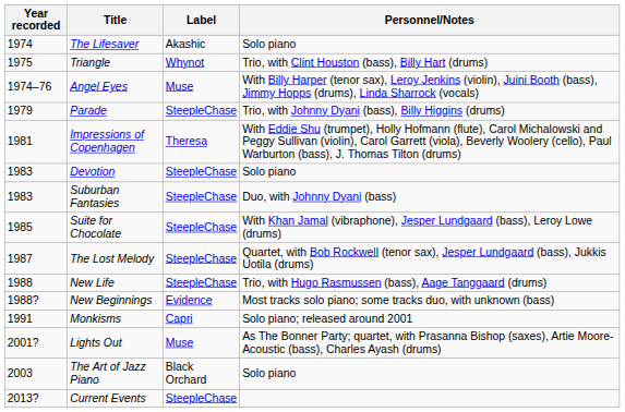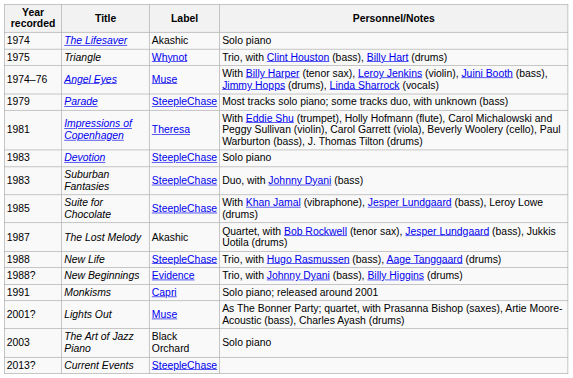 <table class="wikitable sortable">
 <tr>
 <th>Year recorded</th>
 <th>Title</th>
 <th>Label</th>
 <th>Personnel/Notes</th>
 </tr>
 <tr>
 <td>1974</td>
 <td><em><a href='#'>The Lifesaver</a></em></td>
 <td>Akashic</td>
 <td>Solo piano</td>
 </tr>
 <tr>
 <td>1975</td>
 <td><em>Triangle</em></td>
 <td><a href='#'>Whynot</a></td>
 <td>Trio, with <a href='#'>Clint Houston</a> (bass), <a href='#'>Billy Hart</a> (drums)</td>
 </tr>
 <tr>
 <td>1974–76</td>
 <td><em><a href='#'>Angel Eyes</a></em></td>
 <td><a href='#'>Muse</a></td>
 <td>With <a href='#'>Billy Harper</a> (tenor sax), <a href='#'>Leroy Jenkins</a> (violin), <a href='#'>Juini Booth</a> (bass), <a href='#'>Jimmy Hopps</a> (drums), <a href='#'>Linda Sharrock</a> (vocals)</td>
 </tr>
 <tr>
 <td>1979</td>
 <td><em><a href='#'>Parade</a></em></td>
 <td><a href='#'>SteepleChase</a></td>
-<td>Trio, with <a href='#'>Johnny Dyani</a> (bass), <a href='#'>Billy Higgins</a> (drums)</td>
+<td>Most tracks solo piano; some tracks duo, with unknown (bass)</td>
 </tr>
 <tr>
 <td>1981</td>
 <td><em><a href='#'>Impressions of Copenhagen</a></em></td>
 <td><a href='#'>Theresa</a></td>
 <td>With <a href='#'>Eddie Shu</a> (trumpet), Holly Hofmann (flute), Carol Michalowski and Peggy Sullivan (violin), Carol Garrett (viola), Beverly Woolery (cello), Paul Warburton (bass), J. Thomas Tilton (drums)</td>
 </tr>
 <tr>
 <td>1983</td>
 <td><em><a href='#'>Devotion</a></em></td>
 <td><a href='#'>SteepleChase</a></td>
 <td>Solo piano</td>
 </tr>
 <tr>
 <td>1983</td>
 <td><em>Suburban Fantasies</em></td>
 <td><a href='#'>SteepleChase</a></td>
 <td>Duo, with <a href='#'>Johnny Dyani</a> (bass)</td>
 </tr>
 <tr>
 <td>1985</td>
 <td><em>Suite for Chocolate</em></td>
 <td><a href='#'>SteepleChase</a></td>
 <td>With <a href='#'>Khan Jamal</a> (vibraphone), <a href='#'>Jesper Lundgaard</a> (bass), Leroy Lowe (drums)</td>
 </tr>
 <tr>
 <td>1987</td>
 <td><em>The Lost Melody</em></td>
-<td><a href='#'>SteepleChase</a></td>
+<td>Akashic</td>
 <td>Quartet, with <a href='#'>Bob Rockwell</a> (tenor sax), <a href='#'>Jesper Lundgaard</a> (bass), Jukkis Uotila (drums)</td>
 </tr>
 <tr>
 <td>1988</td>
 <td><em>New Life</em></td>
 <td><a href='#'>SteepleChase</a></td>
 <td>Trio, with <a href='#'>Hugo Rasmussen</a> (bass), <a href='#'>Aage Tanggaard</a> (drums)</td>
 </tr>
 <tr>
 <td>1988?</td>
 <td><em>New Beginnings</em></td>
 <td><a href='#'>Evidence</a></td>
-<td>Most tracks solo piano; some tracks duo, with unknown (bass)</td>
+<td>Trio, with <a href='#'>Johnny Dyani</a> (bass), <a href='#'>Billy Higgins</a> (drums)</td>
 </tr>
 <tr>
 <td>1991</td>
 <td><em>Monkisms</em></td>
 <td><a href='#'>Capri</a></td>
 <td>Solo piano; released around 2001</td>
 </tr>
 <tr>
 <td>2001?</td>
 <td><em>Lights Out</em></td>
 <td><a href='#'>Muse</a></td>
 <td>As The Bonner Party; quartet, with Prasanna Bishop (saxes), Artie Moore-Acoustic (bass), Charles Ayash (drums)</td>
 </tr>
 <tr>
 <td>2003</td>
 <td><em>The Art of Jazz Piano</em></td>
 <td>Black Orchard</td>
 <td>Solo piano</td>
 </tr>
 <tr>
 <td>2013?</td>
 <td><em>Current Events</em></td>
 <td><a href='#'>SteepleChase</a></td>
 <td></td>
 </tr>
 </table>
